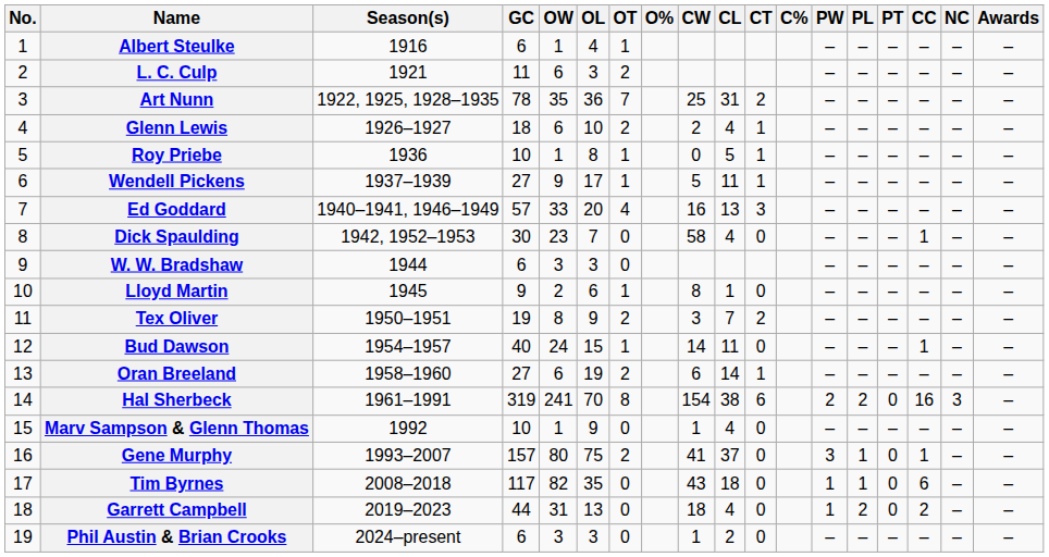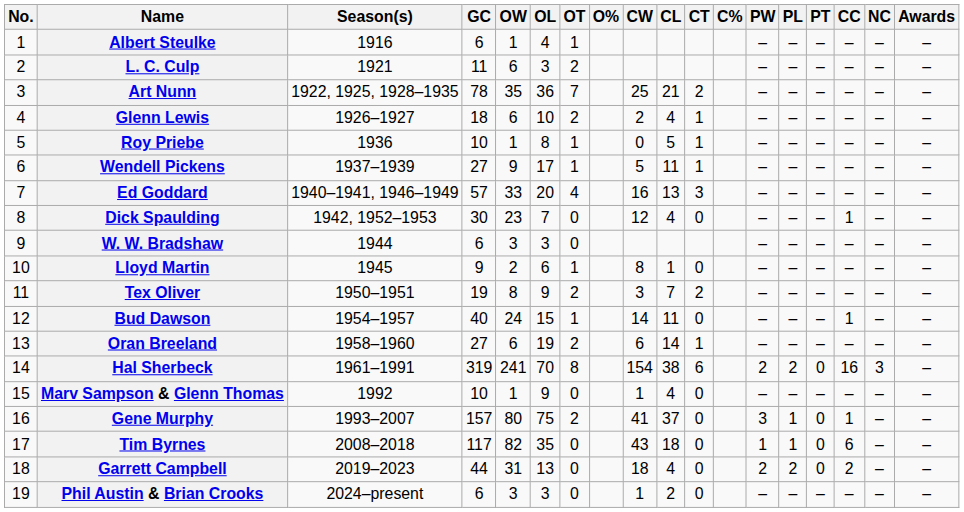 <table class="wikitable sortable plainrowheaders" style="text-align:center">
 <tr>
 <th scope="col" class="unsortable">No.</th>
 <th scope="col">Name</th>
 <th scope="col">Season(s)</th>
 <th scope="col">GC</th>
 <th scope="col">OW</th>
 <th scope="col">OL</th>
 <th scope="col">OT</th>
 <th scope="col">O%</th>
 <th scope="col">CW</th>
 <th scope="col">CL</th>
 <th scope="col">CT</th>
 <th scope="col">C%</th>
 <th scope="col">PW</th>
 <th scope="col">PL</th>
 <th scope="col">PT</th>
 <th scope="col">CC</th>
 <th scope="col">NC</th>
 <th scope="col" class="unsortable">Awards</th>
 </tr>
 <tr>
 <td>1</td>
 <th scope="row"><a href='#'>Albert Steulke</a></th>
 <td>1916</td>
 <td>6</td>
 <td>1</td>
 <td>4</td>
 <td>1</td>
 <td></td>
 <td></td>
 <td></td>
 <td></td>
 <td></td>
 <td>–</td>
 <td>–</td>
 <td>–</td>
 <td>–</td>
 <td>–</td>
 <td>–</td>
 </tr>
 <tr>
 <td>2</td>
 <th scope="row"><a href='#'>L. C. Culp</a></th>
 <td>1921</td>
 <td>11</td>
 <td>6</td>
 <td>3</td>
 <td>2</td>
 <td></td>
 <td></td>
 <td></td>
 <td></td>
 <td></td>
 <td>–</td>
 <td>–</td>
 <td>–</td>
 <td>–</td>
 <td>–</td>
 <td>–</td>
 </tr>
 <tr>
 <td>3</td>
 <th scope="row"><a href='#'>Art Nunn</a></th>
 <td>1922, 1925, 1928–1935</td>
 <td>78</td>
 <td>35</td>
 <td>36</td>
 <td>7</td>
 <td></td>
 <td>25</td>
-<td>31</td>
+<td>21</td>
 <td>2</td>
 <td></td>
 <td>–</td>
 <td>–</td>
 <td>–</td>
 <td>–</td>
 <td>–</td>
 <td>–</td>
 </tr>
 <tr>
 <td>4</td>
 <th scope="row"><a href='#'>Glenn Lewis</a></th>
 <td>1926–1927</td>
 <td>18</td>
 <td>6</td>
 <td>10</td>
 <td>2</td>
 <td></td>
 <td>2</td>
 <td>4</td>
 <td>1</td>
 <td></td>
 <td>–</td>
 <td>–</td>
 <td>–</td>
 <td>–</td>
 <td>–</td>
 <td>–</td>
 </tr>
 <tr>
 <td>5</td>
 <th scope="row"><a href='#'>Roy Priebe</a></th>
 <td>1936</td>
 <td>10</td>
 <td>1</td>
 <td>8</td>
 <td>1</td>
 <td></td>
 <td>0</td>
 <td>5</td>
 <td>1</td>
 <td></td>
 <td>–</td>
 <td>–</td>
 <td>–</td>
 <td>–</td>
 <td>–</td>
 <td>–</td>
 </tr>
 <tr>
 <td>6</td>
 <th scope="row"><a href='#'>Wendell Pickens</a></th>
 <td>1937–1939</td>
 <td>27</td>
 <td>9</td>
 <td>17</td>
 <td>1</td>
 <td></td>
 <td>5</td>
 <td>11</td>
 <td>1</td>
 <td></td>
 <td>–</td>
 <td>–</td>
 <td>–</td>
 <td>–</td>
 <td>–</td>
 <td>–</td>
 </tr>
 <tr>
 <td>7</td>
 <th scope="row"><a href='#'>Ed Goddard</a></th>
 <td>1940–1941, 1946–1949</td>
 <td>57</td>
 <td>33</td>
 <td>20</td>
 <td>4</td>
 <td></td>
 <td>16</td>
 <td>13</td>
 <td>3</td>
 <td></td>
 <td>–</td>
 <td>–</td>
 <td>–</td>
 <td>–</td>
 <td>–</td>
 <td>–</td>
 </tr>
 <tr>
 <td>8</td>
 <th scope="row"><a href='#'>Dick Spaulding</a></th>
 <td>1942, 1952–1953</td>
 <td>30</td>
 <td>23</td>
 <td>7</td>
 <td>0</td>
 <td></td>
-<td>58</td>
+<td>12</td>
 <td>4</td>
 <td>0</td>
 <td></td>
 <td>–</td>
 <td>–</td>
 <td>–</td>
 <td>1</td>
 <td>–</td>
 <td>–</td>
 </tr>
 <tr>
 <td>9</td>
 <th scope="row"><a href='#'>W. W. Bradshaw</a></th>
 <td>1944</td>
 <td>6</td>
 <td>3</td>
 <td>3</td>
 <td>0</td>
 <td></td>
 <td></td>
 <td></td>
 <td></td>
 <td></td>
 <td>–</td>
 <td>–</td>
 <td>–</td>
 <td>–</td>
 <td>–</td>
 <td>–</td>
 </tr>
 <tr>
 <td>10</td>
 <th scope="row"><a href='#'>Lloyd Martin</a></th>
 <td>1945</td>
 <td>9</td>
 <td>2</td>
 <td>6</td>
 <td>1</td>
 <td></td>
 <td>8</td>
 <td>1</td>
 <td>0</td>
 <td></td>
 <td>–</td>
 <td>–</td>
 <td>–</td>
 <td>–</td>
 <td>–</td>
 <td>–</td>
 </tr>
 <tr>
 <td>11</td>
 <th scope="row"><a href='#'>Tex Oliver</a></th>
 <td>1950–1951</td>
 <td>19</td>
 <td>8</td>
 <td>9</td>
 <td>2</td>
 <td></td>
 <td>3</td>
 <td>7</td>
 <td>2</td>
 <td></td>
 <td>–</td>
 <td>–</td>
 <td>–</td>
 <td>–</td>
 <td>–</td>
 <td>–</td>
 </tr>
 <tr>
 <td>12</td>
 <th scope="row"><a href='#'>Bud Dawson</a></th>
 <td>1954–1957</td>
 <td>40</td>
 <td>24</td>
 <td>15</td>
 <td>1</td>
 <td></td>
 <td>14</td>
 <td>11</td>
 <td>0</td>
 <td></td>
 <td>–</td>
 <td>–</td>
 <td>–</td>
 <td>1</td>
 <td>–</td>
 <td>–</td>
 </tr>
 <tr>
 <td>13</td>
 <th scope="row"><a href='#'>Oran Breeland</a></th>
 <td>1958–1960</td>
 <td>27</td>
 <td>6</td>
 <td>19</td>
 <td>2</td>
 <td></td>
 <td>6</td>
 <td>14</td>
 <td>1</td>
 <td></td>
 <td>–</td>
 <td>–</td>
 <td>–</td>
 <td>–</td>
 <td>–</td>
 <td>–</td>
 </tr>
 <tr>
 <td>14</td>
 <th scope="row"><a href='#'>Hal Sherbeck</a></th>
 <td>1961–1991</td>
 <td>319</td>
 <td>241</td>
 <td>70</td>
 <td>8</td>
 <td></td>
 <td>154</td>
 <td>38</td>
 <td>6</td>
 <td></td>
 <td>2</td>
 <td>2</td>
 <td>0</td>
 <td>16</td>
 <td>3</td>
 <td>–</td>
 </tr>
 <tr>
 <td>15</td>
 <th scope="row"><a href='#'>Marv Sampson</a> & <a href='#'>Glenn Thomas</a></th>
 <td>1992</td>
 <td>10</td>
 <td>1</td>
 <td>9</td>
 <td>0</td>
 <td></td>
 <td>1</td>
 <td>4</td>
 <td>0</td>
 <td></td>
 <td>–</td>
 <td>–</td>
 <td>–</td>
 <td>–</td>
 <td>–</td>
 <td>–</td>
 </tr>
 <tr>
 <td>16</td>
 <th scope="row"><a href='#'>Gene Murphy</a></th>
 <td>1993–2007</td>
 <td>157</td>
 <td>80</td>
 <td>75</td>
 <td>2</td>
 <td></td>
 <td>41</td>
 <td>37</td>
 <td>0</td>
 <td></td>
 <td>3</td>
 <td>1</td>
 <td>0</td>
 <td>1</td>
 <td>–</td>
 <td>–</td>
 </tr>
 <tr>
 <td>17</td>
 <th scope="row"><a href='#'>Tim Byrnes</a></th>
 <td>2008–2018</td>
 <td>117</td>
 <td>82</td>
 <td>35</td>
 <td>0</td>
 <td></td>
 <td>43</td>
 <td>18</td>
 <td>0</td>
 <td></td>
 <td>1</td>
 <td>1</td>
 <td>0</td>
 <td>6</td>
 <td>–</td>
 <td>–</td>
 </tr>
 <tr>
 <td>18</td>
 <th scope="row"><a href='#'>Garrett Campbell</a></th>
 <td>2019–2023</td>
 <td>44</td>
 <td>31</td>
 <td>13</td>
 <td>0</td>
 <td></td>
 <td>18</td>
 <td>4</td>
 <td>0</td>
 <td></td>
-<td>1</td>
+<td>2</td>
 <td>2</td>
 <td>0</td>
 <td>2</td>
 <td>–</td>
 <td>–</td>
 </tr>
 <tr>
 <td>19</td>
 <th scope="row"><a href='#'>Phil Austin</a> & <a href='#'>Brian Crooks</a></th>
 <td>2024–present</td>
 <td>6</td>
 <td>3</td>
 <td>3</td>
 <td>0</td>
 <td></td>
 <td>1</td>
 <td>2</td>
 <td>0</td>
 <td></td>
 <td>–</td>
 <td>–</td>
 <td>–</td>
 <td>–</td>
 <td>–</td>
 <td>–</td>
 </tr>
 </table>
